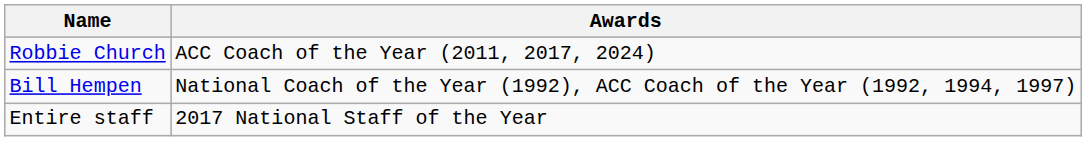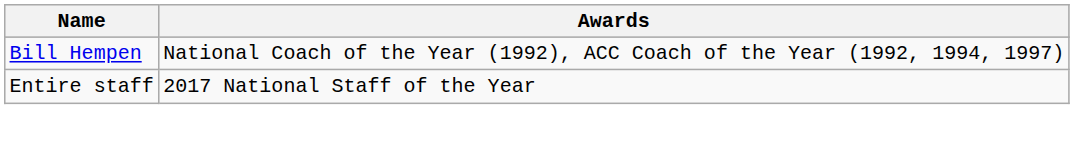 <table class="wikitable">
 <tr>
 <th>Name</th>
 <th>Awards</th>
-</tr>
-<tr>
-<td><a href='#'>Robbie Church</a></td>
-<td>ACC Coach of the Year (2011, 2017, 2024)</td>
 </tr>
 <tr>
 <td><a href='#'>Bill Hempen</a></td>
 <td>National Coach of the Year (1992), ACC Coach of the Year (1992, 1994, 1997)</td>
 </tr>
 <tr>
 <td>Entire staff</td>
 <td>2017 National Staff of the Year</td>
 </tr>
 </table>
